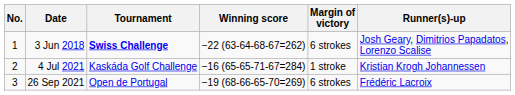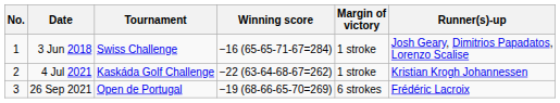 <table class="wikitable" style="font-size:95%;">
 <tr>
 <th>No.</th>
 <th>Date</th>
 <th>Tournament</th>
 <th>Winning score</th>
 <th>Margin of<br>victory</th>
 <th>Runner(s)-up</th>
 </tr>
 <tr>
 <td align=center>1</td>
 <td align=right>3 Jun <a href='#'>2018</a></td>
-<td><strong><a href='#'>Swiss Challenge</a></strong></td>
-<td>−22 (63-64-68-67=262)</td>
-<td>6 strokes</td>
+<td><a href='#'>Swiss Challenge</a></td>
+<td>−16 (65-65-71-67=284)</td>
+<td>1 stroke</td>
 <td> <a href='#'>Josh Geary</a>,  <a href='#'>Dimitrios Papadatos</a>,<br> <a href='#'>Lorenzo Scalise</a></td>
 </tr>
 <tr>
 <td align=center>2</td>
 <td align=right>4 Jul <a href='#'>2021</a></td>
 <td><a href='#'>Kaskáda Golf Challenge</a></td>
-<td>−16 (65-65-71-67=284)</td>
+<td>−22 (63-64-68-67=262)</td>
 <td>1 stroke</td>
 <td> <a href='#'>Kristian Krogh Johannessen</a></td>
 </tr>
 <tr>
 <td align=center>3</td>
 <td align=right>26 Sep 2021</td>
 <td><a href='#'>Open de Portugal</a></td>
 <td>−19 (68-66-65-70=269)</td>
 <td>6 strokes</td>
 <td> <a href='#'>Frédéric Lacroix</a></td>
 </tr>
 </table>
